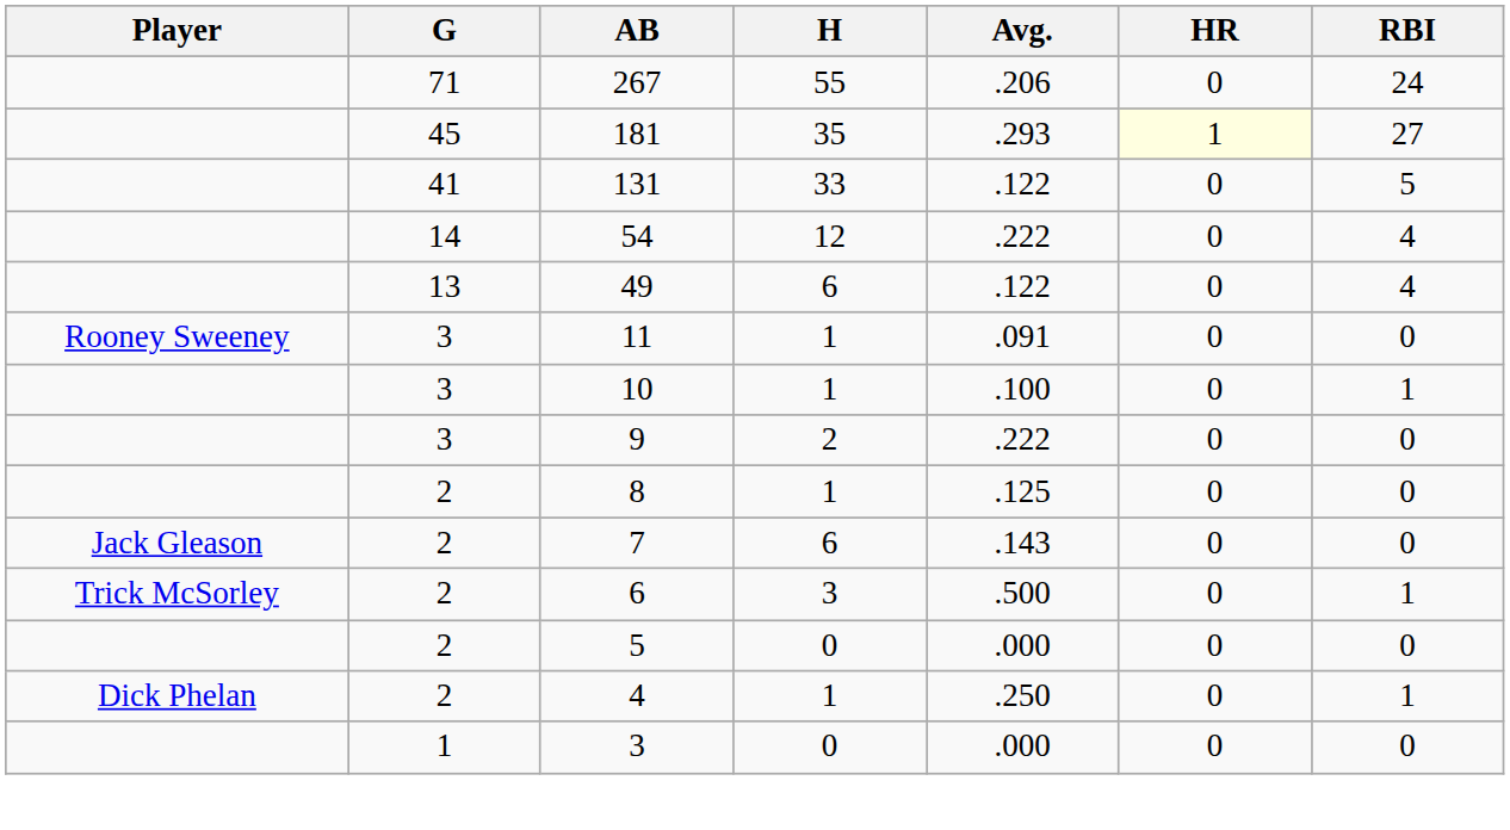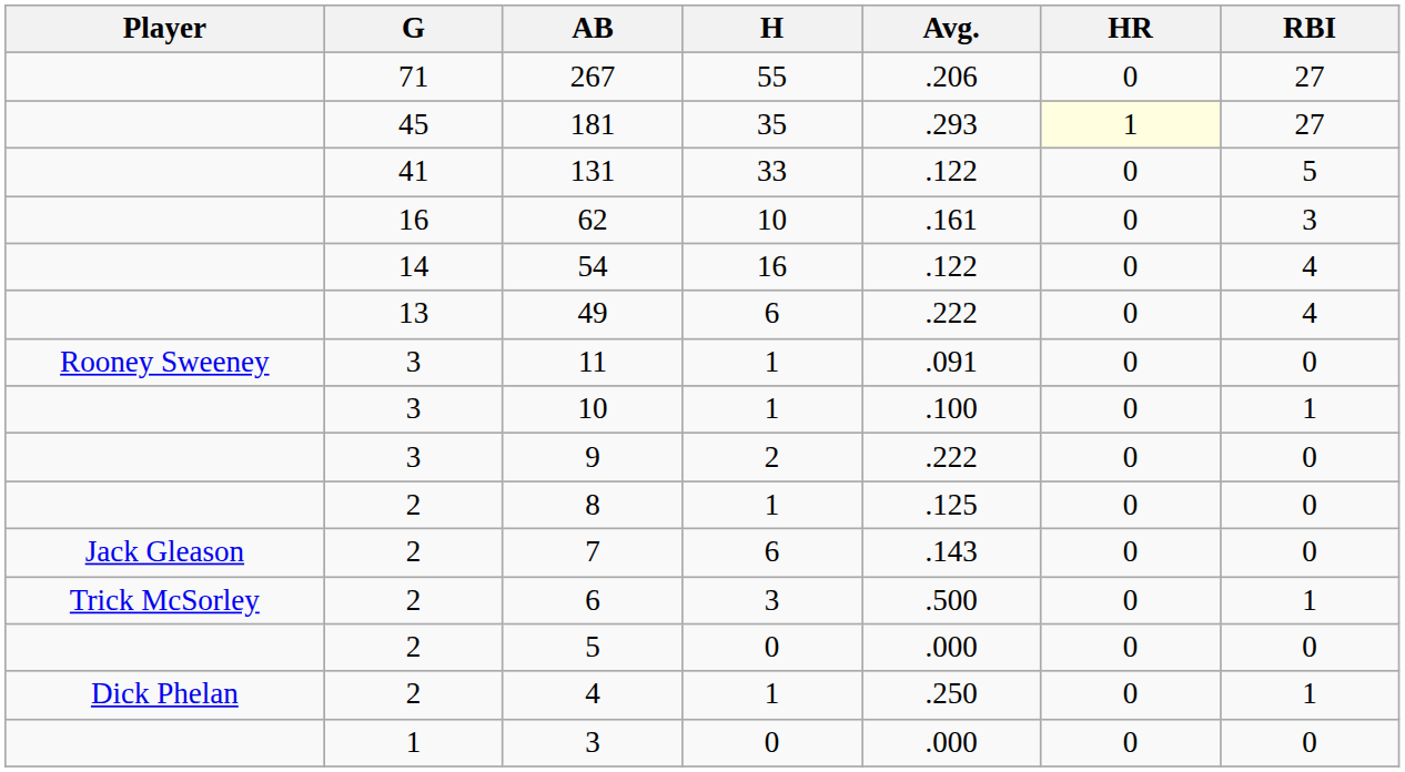 <table class="wikitable sortable">
 <tr>
 <th bgcolor="#DDDDFF" width="16%">Player</th>
 <th bgcolor="#DDDDFF" width="9%">G</th>
 <th bgcolor="#DDDDFF" width="9%">AB</th>
 <th bgcolor="#DDDDFF" width="9%">H</th>
 <th bgcolor="#DDDDFF" width="9%">Avg.</th>
 <th bgcolor="#DDDDFF" width="9%">HR</th>
 <th bgcolor="#DDDDFF" width="9%">RBI</th>
 </tr>
 <tr align="center">
 <td></td>
 <td>71</td>
 <td>267</td>
 <td>55</td>
 <td>.206</td>
 <td>0</td>
-<td>24</td>
+<td>27</td>
 </tr>
 <tr align="center">
 <td></td>
 <td>45</td>
 <td>181</td>
 <td>35</td>
 <td>.293</td>
 <td style="background: lightyellow;">1</td>
 <td>27</td>
 </tr>
 <tr align="center">
 <td></td>
 <td>41</td>
 <td>131</td>
 <td>33</td>
 <td>.122</td>
 <td>0</td>
 <td>5</td>
 </tr>
 <tr align="center">
 <td></td>
+<td>16</td>
+<td>62</td>
+<td>10</td>
+<td>.161</td>
+<td>0</td>
+<td>3</td>
+</tr>
+<tr align="center">
+<td></td>
 <td>14</td>
 <td>54</td>
-<td>12</td>
-<td>.222</td>
+<td>16</td>
+<td>.122</td>
 <td>0</td>
 <td>4</td>
 </tr>
 <tr align="center">
 <td></td>
 <td>13</td>
 <td>49</td>
 <td>6</td>
-<td>.122</td>
+<td>.222</td>
 <td>0</td>
 <td>4</td>
 </tr>
 <tr align="center">
 <td><a href='#'>Rooney Sweeney</a></td>
 <td>3</td>
 <td>11</td>
 <td>1</td>
 <td>.091</td>
 <td>0</td>
 <td>0</td>
 </tr>
 <tr align=center>
 <td></td>
 <td>3</td>
 <td>10</td>
 <td>1</td>
 <td>.100</td>
 <td>0</td>
 <td>1</td>
 </tr>
 <tr align="center">
 <td></td>
 <td>3</td>
 <td>9</td>
 <td>2</td>
 <td>.222</td>
 <td>0</td>
 <td>0</td>
 </tr>
 <tr align="center">
 <td></td>
 <td>2</td>
 <td>8</td>
 <td>1</td>
 <td>.125</td>
 <td>0</td>
 <td>0</td>
 </tr>
 <tr align="center">
 <td><a href='#'>Jack Gleason</a></td>
 <td>2</td>
 <td>7</td>
 <td>6</td>
 <td>.143</td>
 <td>0</td>
 <td>0</td>
 </tr>
 <tr align=center>
 <td><a href='#'>Trick McSorley</a></td>
 <td>2</td>
 <td>6</td>
 <td>3</td>
 <td>.500</td>
 <td>0</td>
 <td>1</td>
 </tr>
 <tr align=center>
 <td></td>
 <td>2</td>
 <td>5</td>
 <td>0</td>
 <td>.000</td>
 <td>0</td>
 <td>0</td>
 </tr>
 <tr align="center">
 <td><a href='#'>Dick Phelan</a></td>
 <td>2</td>
 <td>4</td>
 <td>1</td>
 <td>.250</td>
 <td>0</td>
 <td>1</td>
 </tr>
 <tr align=center>
 <td></td>
 <td>1</td>
 <td>3</td>
 <td>0</td>
 <td>.000</td>
 <td>0</td>
 <td>0</td>
 </tr>
 </table>
